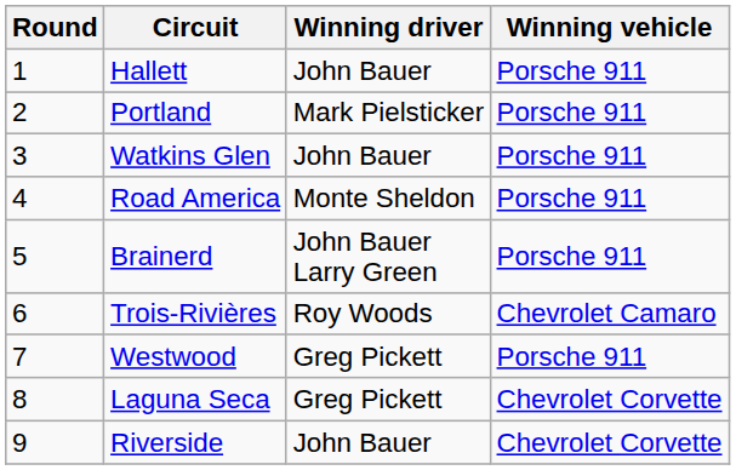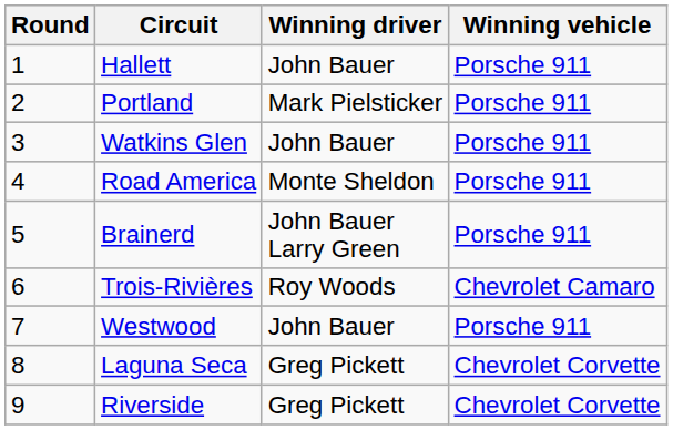 <table class="wikitable" style="font-size: 90%;">
 <tr>
 <th>Round</th>
 <th>Circuit</th>
 <th>Winning driver</th>
 <th>Winning vehicle</th>
 </tr>
 <tr>
 <td>1</td>
 <td> <a href='#'>Hallett</a></td>
 <td> John Bauer</td>
 <td><a href='#'>Porsche 911</a></td>
 </tr>
 <tr>
 <td>2</td>
 <td> <a href='#'>Portland</a></td>
 <td> Mark Pielsticker</td>
 <td><a href='#'>Porsche 911</a></td>
 </tr>
 <tr>
 <td>3</td>
 <td> <a href='#'>Watkins Glen</a></td>
 <td> John Bauer</td>
 <td><a href='#'>Porsche 911</a></td>
 </tr>
 <tr>
 <td>4</td>
 <td> <a href='#'>Road America</a></td>
 <td> Monte Sheldon</td>
 <td><a href='#'>Porsche 911</a></td>
 </tr>
 <tr>
 <td>5</td>
 <td> <a href='#'>Brainerd</a></td>
 <td> John Bauer<br> Larry Green</td>
 <td><a href='#'>Porsche 911</a></td>
 </tr>
 <tr>
 <td>6</td>
 <td> <a href='#'>Trois-Rivières</a></td>
 <td> Roy Woods</td>
 <td><a href='#'>Chevrolet Camaro</a></td>
 </tr>
 <tr>
 <td>7</td>
 <td> <a href='#'>Westwood</a></td>
-<td> Greg Pickett</td>
+<td> John Bauer</td>
 <td><a href='#'>Porsche 911</a></td>
 </tr>
 <tr>
 <td>8</td>
 <td> <a href='#'>Laguna Seca</a></td>
 <td> Greg Pickett</td>
 <td><a href='#'>Chevrolet Corvette</a></td>
 </tr>
 <tr>
 <td>9</td>
 <td> <a href='#'>Riverside</a></td>
-<td> John Bauer</td>
+<td> Greg Pickett</td>
 <td><a href='#'>Chevrolet Corvette</a></td>
 </tr>
 </table>
